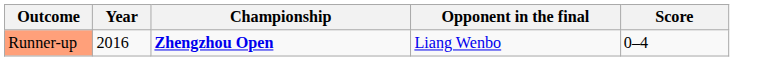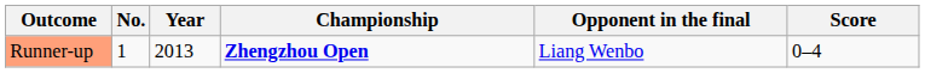 <table class="sortable wikitable">
 <tr>
 <th width="80">Outcome</th>
+<th width="20">No.</th>
 <th width="50">Year</th>
 <th width="250">Championship</th>
 <th width="200">Opponent in the final</th>
 <th width="100">Score</th>
 </tr>
 <tr>
 <td style="background:#ffa07a;">Runner-up</td>
-<td>2016</td>
+<td>1</td>
+<td>2013</td>
 <td><strong><a href='#'>Zhengzhou Open</a></strong></td>
 <td> <a href='#'>Liang Wenbo</a></td>
 <td>0–4</td>
 </tr>
 </table>
